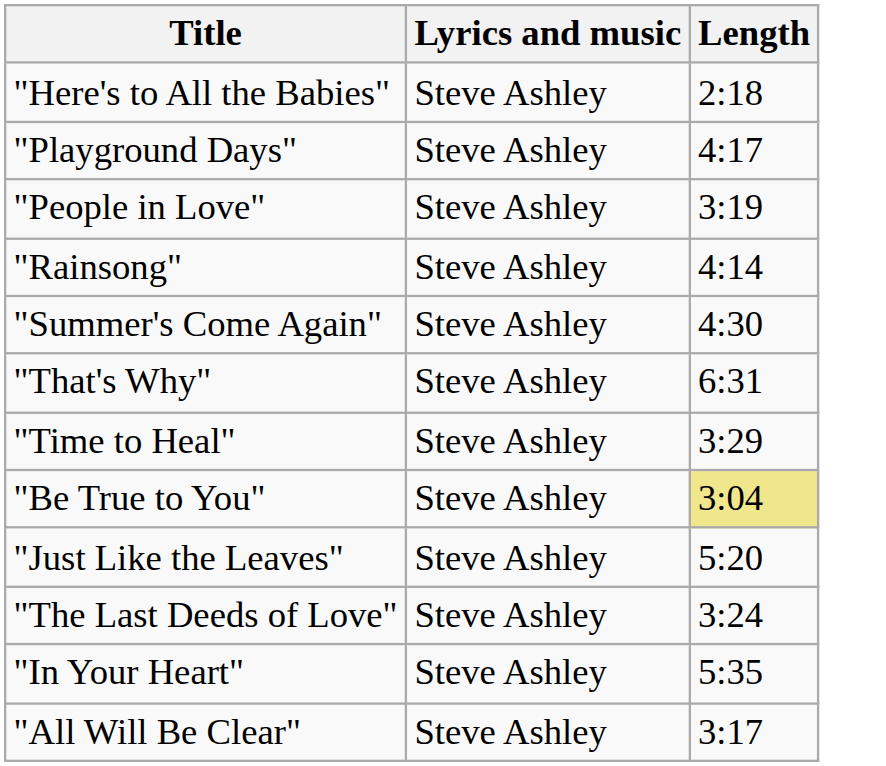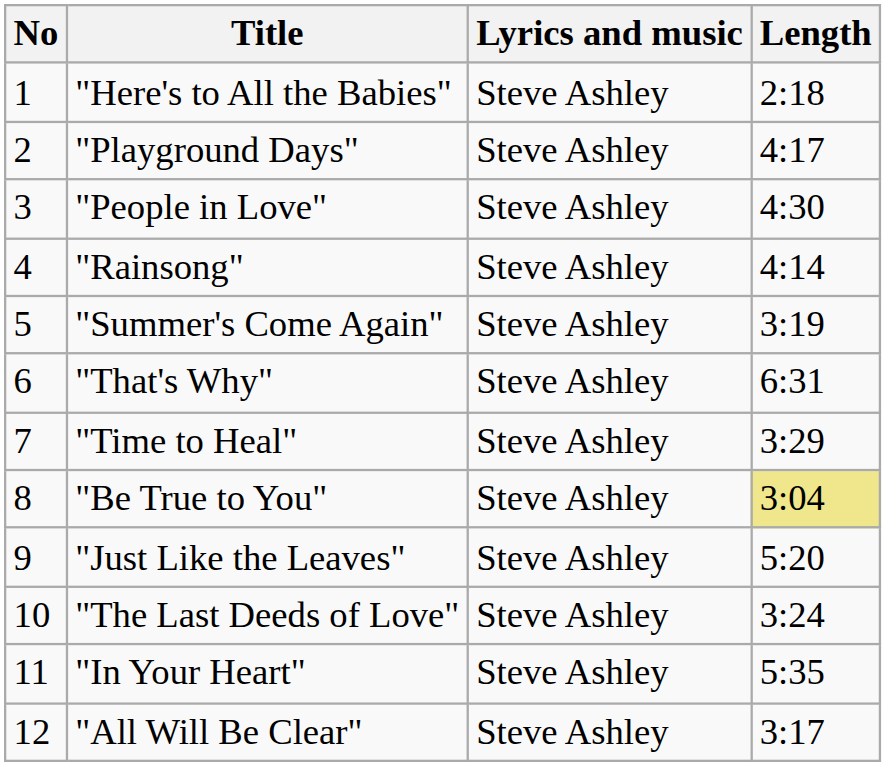 <table class="wikitable">
 <tr>
+<th>No</th>
 <th>Title</th>
 <th>Lyrics and music</th>
 <th>Length</th>
 </tr>
 <tr>
+<td>1</td>
 <td>"Here's to All the Babies"</td>
 <td>Steve Ashley</td>
 <td>2:18</td>
 </tr>
 <tr>
+<td>2</td>
 <td>"Playground Days"</td>
 <td>Steve Ashley</td>
 <td>4:17</td>
 </tr>
 <tr>
+<td>3</td>
 <td>"People in Love"</td>
 <td>Steve Ashley</td>
-<td>3:19</td>
+<td>4:30</td>
 </tr>
 <tr>
+<td>4</td>
 <td>"Rainsong"</td>
 <td>Steve Ashley</td>
 <td>4:14</td>
 </tr>
 <tr>
+<td>5</td>
 <td>"Summer's Come Again"</td>
 <td>Steve Ashley</td>
-<td>4:30</td>
+<td>3:19</td>
 </tr>
 <tr>
+<td>6</td>
 <td>"That's Why"</td>
 <td>Steve Ashley</td>
 <td>6:31</td>
 </tr>
 <tr>
+<td>7</td>
 <td>"Time to Heal"</td>
 <td>Steve Ashley</td>
 <td>3:29</td>
 </tr>
 <tr>
+<td>8</td>
 <td>"Be True to You"</td>
 <td>Steve Ashley</td>
 <td style="background: khaki;">3:04</td>
 </tr>
 <tr>
+<td>9</td>
 <td>"Just Like the Leaves"</td>
 <td>Steve Ashley</td>
 <td>5:20</td>
 </tr>
 <tr>
+<td>10</td>
 <td>"The Last Deeds of Love"</td>
 <td>Steve Ashley</td>
 <td>3:24</td>
 </tr>
 <tr>
+<td>11</td>
 <td>"In Your Heart"</td>
 <td>Steve Ashley</td>
 <td>5:35</td>
 </tr>
 <tr>
+<td>12</td>
 <td>"All Will Be Clear"</td>
 <td>Steve Ashley</td>
 <td>3:17</td>
 </tr>
 </table>
